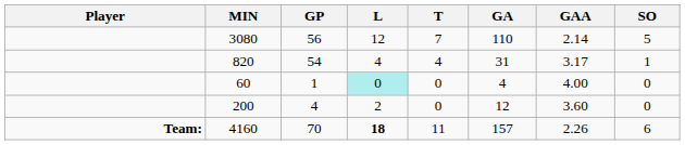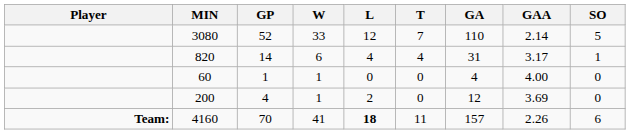 <table class="wikitable sortable" width="60%">
 <tr>
 <th bgcolor="#DDDDFF" width="10%">Player</th>
 <th width="3%" bgcolor="#DDDDFF" title="Minutes played">MIN</th>
 <th width="3%" bgcolor="#DDDDFF" title="Games played in">GP</th>
+<th width="3%" bgcolor="#DDDDFF" title="Games played in">W</th>
 <th width="3%" bgcolor="#DDDDFF"title="Games played in">L</th>
 <th width="3%" bgcolor="#DDDDFF" title="Ties">T</th>
 <th width="3%" bgcolor="#DDDDFF" title="Goals against">GA</th>
 <th width="3%" bgcolor="#DDDDFF" title="Goals against average">GAA</th>
 <th width="3%" bgcolor="#DDDDFF"title="Shut-outs">SO</th>
 </tr>
 <tr align="center">
 <td align="right"></td>
 <td>3080</td>
-<td>56</td>
+<td>52</td>
+<td>33</td>
 <td>12</td>
 <td>7</td>
 <td>110</td>
 <td>2.14</td>
 <td>5</td>
 </tr>
 <tr align="center">
 <td align="right"></td>
 <td>820</td>
-<td>54</td>
+<td>14</td>
+<td>6</td>
 <td>4</td>
 <td>4</td>
 <td>31</td>
 <td>3.17</td>
 <td>1</td>
 </tr>
 <tr align="center">
 <td align="right"></td>
 <td>60</td>
 <td>1</td>
-<td style="background: paleturquoise;">0</td>
+<td>1</td>
+<td>0</td>
 <td>0</td>
 <td>4</td>
 <td>4.00</td>
 <td>0</td>
 </tr>
 <tr align="center">
 <td align="right"></td>
 <td>200</td>
 <td>4</td>
+<td>1</td>
 <td>2</td>
 <td>0</td>
 <td>12</td>
-<td>3.60</td>
+<td>3.69</td>
 <td>0</td>
 </tr>
 <tr align="center">
 <td align="right"><strong>Team:</strong></td>
 <td>4160</td>
 <td>70</td>
+<td>41</td>
 <td><strong>18</strong></td>
 <td>11</td>
 <td>157</td>
 <td>2.26</td>
 <td>6</td>
 </tr>
 </table>
